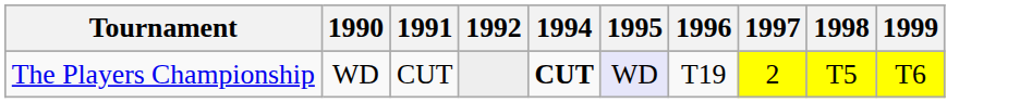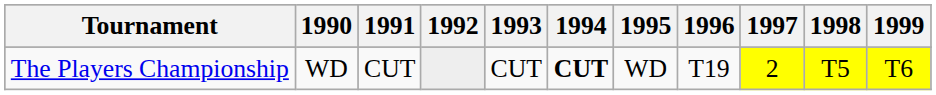 <table class="wikitable" style="font-size:95%;text-align:center;">
 <tr>
 <th>Tournament</th>
 <th>1990</th>
 <th>1991</th>
 <th>1992</th>
+<th>1993</th>
 <th>1994</th>
 <th>1995</th>
 <th>1996</th>
 <th>1997</th>
 <th>1998</th>
 <th>1999</th>
 </tr>
 <tr>
 <td align=left><a href='#'>The Players Championship</a></td>
 <td>WD</td>
 <td>CUT</td>
 <td style="background:#eeeeee;"></td>
+<td>CUT</td>
 <td><strong>CUT</strong></td>
-<td style="background: lavender;">WD</td>
+<td>WD</td>
 <td>T19</td>
 <td style="background:yellow;">2</td>
 <td style="background:yellow;">T5</td>
 <td style="background:yellow;">T6</td>
 </tr>
 </table>
